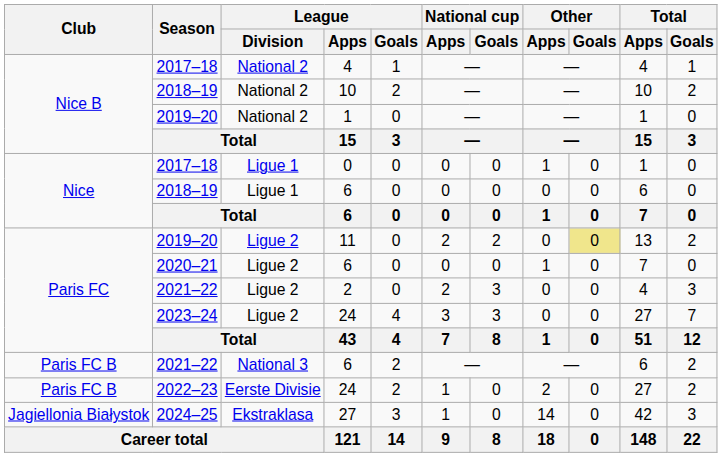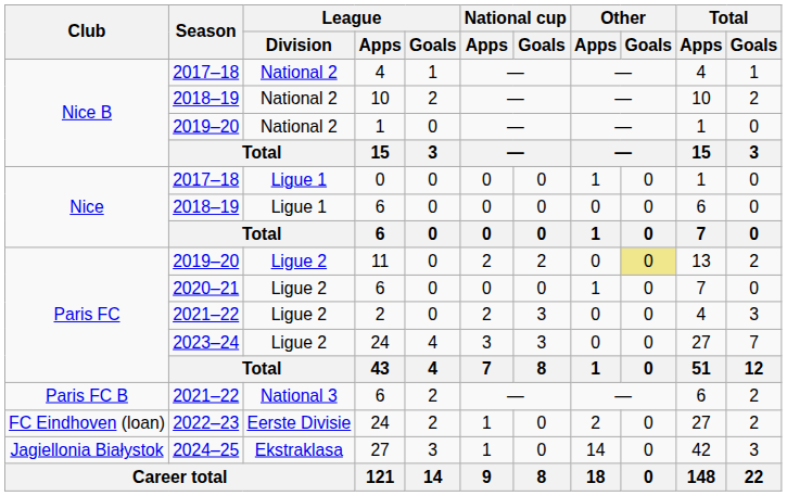 <table class="wikitable" style="text-align: center">
 <tr>
 <th rowspan="2">Club</th>
 <th rowspan="2">Season</th>
 <th colspan="3">League</th>
 <th colspan="2">National cup</th>
 <th colspan="2">Other</th>
 <th colspan="2">Total</th>
 </tr>
 <tr>
 <th>Division</th>
 <th>Apps</th>
 <th>Goals</th>
 <th>Apps</th>
 <th>Goals</th>
 <th>Apps</th>
 <th>Goals</th>
 <th>Apps</th>
 <th>Goals</th>
 </tr>
 <tr>
 <td rowspan="4"><a href='#'>Nice B</a></td>
 <td><a href='#'>2017–18</a></td>
 <td><a href='#'>National 2</a></td>
 <td>4</td>
 <td>1</td>
 <td colspan="2">—</td>
 <td colspan="2">—</td>
 <td>4</td>
 <td>1</td>
 </tr>
 <tr>
 <td><a href='#'>2018–19</a></td>
 <td>National 2</td>
 <td>10</td>
 <td>2</td>
 <td colspan="2">—</td>
 <td colspan="2">—</td>
 <td>10</td>
 <td>2</td>
 </tr>
 <tr>
 <td><a href='#'>2019–20</a></td>
 <td>National 2</td>
 <td>1</td>
 <td>0</td>
 <td colspan="2">—</td>
 <td colspan="2">—</td>
 <td>1</td>
 <td>0</td>
 </tr>
 <tr>
 <th colspan="2">Total</th>
 <th>15</th>
 <th>3</th>
 <th colspan="2">—</th>
 <th colspan="2">—</th>
 <th>15</th>
 <th>3</th>
 </tr>
 <tr>
 <td rowspan="3"><a href='#'>Nice</a></td>
 <td><a href='#'>2017–18</a></td>
 <td><a href='#'>Ligue 1</a></td>
 <td>0</td>
 <td>0</td>
 <td>0</td>
 <td>0</td>
 <td>1</td>
 <td>0</td>
 <td>1</td>
 <td>0</td>
 </tr>
 <tr>
 <td><a href='#'>2018–19</a></td>
 <td>Ligue 1</td>
 <td>6</td>
 <td>0</td>
 <td>0</td>
 <td>0</td>
 <td>0</td>
 <td>0</td>
 <td>6</td>
 <td>0</td>
 </tr>
 <tr>
 <th colspan="2">Total</th>
 <th>6</th>
 <th>0</th>
 <th>0</th>
 <th>0</th>
 <th>1</th>
 <th>0</th>
 <th>7</th>
 <th>0</th>
 </tr>
 <tr>
 <td rowspan="5"><a href='#'>Paris FC</a></td>
 <td><a href='#'>2019–20</a></td>
 <td rowspan="1"><a href='#'>Ligue 2</a></td>
 <td>11</td>
 <td>0</td>
 <td>2</td>
 <td>2</td>
 <td>0</td>
 <td style="background: khaki;">0</td>
 <td>13</td>
 <td>2</td>
 </tr>
 <tr>
 <td><a href='#'>2020–21</a></td>
 <td>Ligue 2</td>
 <td>6</td>
 <td>0</td>
 <td>0</td>
 <td>0</td>
 <td>1</td>
 <td>0</td>
 <td>7</td>
 <td>0</td>
 </tr>
 <tr>
 <td><a href='#'>2021–22</a></td>
 <td>Ligue 2</td>
 <td>2</td>
 <td>0</td>
 <td>2</td>
 <td>3</td>
 <td>0</td>
 <td>0</td>
 <td>4</td>
 <td>3</td>
 </tr>
 <tr>
 <td><a href='#'>2023–24</a></td>
 <td>Ligue 2</td>
 <td>24</td>
 <td>4</td>
 <td>3</td>
 <td>3</td>
 <td>0</td>
 <td>0</td>
 <td>27</td>
 <td>7</td>
 </tr>
 <tr>
 <th colspan="2">Total</th>
 <th>43</th>
 <th>4</th>
 <th>7</th>
 <th>8</th>
 <th>1</th>
 <th>0</th>
 <th>51</th>
 <th>12</th>
 </tr>
 <tr>
 <td><a href='#'>Paris FC B</a></td>
 <td><a href='#'>2021–22</a></td>
 <td><a href='#'>National 3</a></td>
 <td>6</td>
 <td>2</td>
 <td colspan="2">—</td>
 <td colspan="2">—</td>
 <td>6</td>
 <td>2</td>
 </tr>
 <tr>
-<td><a href='#'>Paris FC B</a></td>
+<td><a href='#'>FC Eindhoven</a> (loan)</td>
 <td><a href='#'>2022–23</a></td>
 <td><a href='#'>Eerste Divisie</a></td>
 <td>24</td>
 <td>2</td>
 <td>1</td>
 <td>0</td>
 <td>2</td>
 <td>0</td>
 <td>27</td>
 <td>2</td>
 </tr>
 <tr>
 <td><a href='#'>Jagiellonia Białystok</a></td>
 <td><a href='#'>2024–25</a></td>
 <td><a href='#'>Ekstraklasa</a></td>
 <td>27</td>
 <td>3</td>
 <td>1</td>
 <td>0</td>
 <td>14</td>
 <td>0</td>
 <td>42</td>
 <td>3</td>
 </tr>
 <tr>
 <th colspan="3">Career total</th>
 <th>121</th>
 <th>14</th>
 <th>9</th>
 <th>8</th>
 <th>18</th>
 <th>0</th>
 <th>148</th>
 <th>22</th>
 </tr>
 </table>
